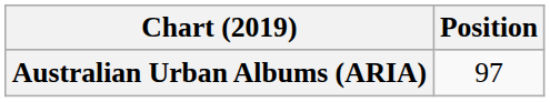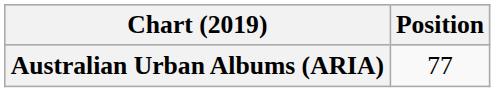 <table class="wikitable plainrowheaders" style="text-align:center;">
 <tr>
 <th scope="col">Chart (2019)</th>
 <th scope="col">Position</th>
 </tr>
 <tr>
 <th scope="row">Australian Urban Albums (ARIA)</th>
-<td>97</td>
+<td>77</td>
 </tr>
 </table>
